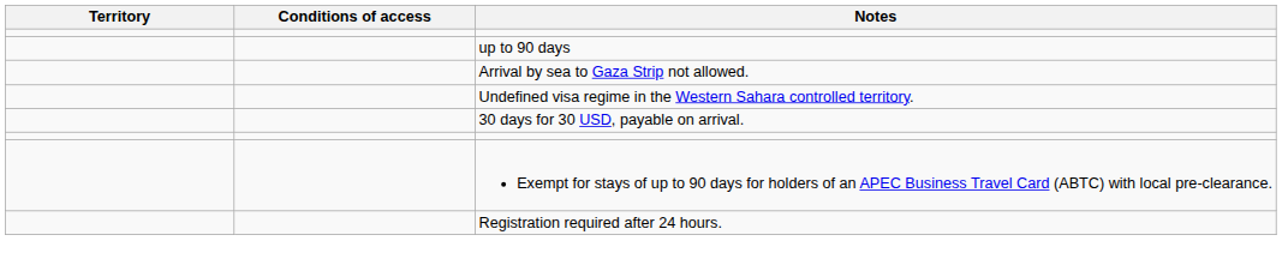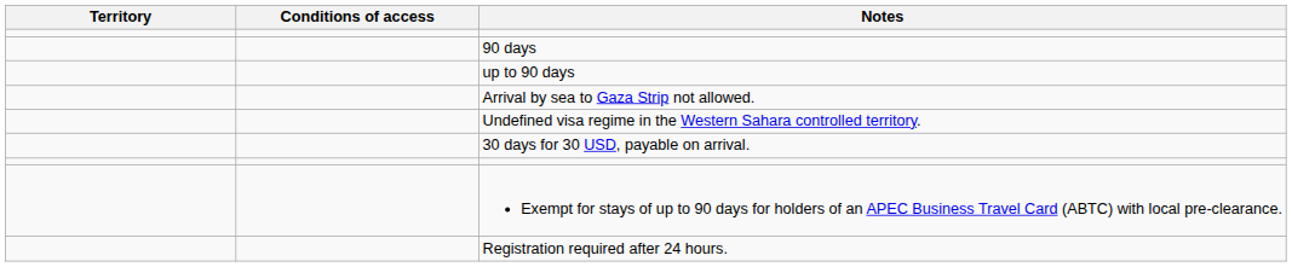 <table class="wikitable" style="text-align: left; table-layout: fixed;">
 <tr>
 <th style="width:18%;">Territory</th>
 <th style="width:19%;">Conditions of access</th>
 <th>Notes</th>
 </tr>
 <tr>
 <td></td>
 <td></td>
 <td></td>
+</tr>
+<tr>
+<td></td>
+<td></td>
+<td>90 days</td>
 </tr>
 <tr>
 <td></td>
 <td></td>
 <td>up to 90 days</td>
 </tr>
 <tr>
 <td></td>
 <td></td>
 <td>Arrival by sea to <a href='#'>Gaza Strip</a> not allowed.</td>
 </tr>
 <tr>
 <td></td>
 <td></td>
 <td>Undefined visa regime in the <a href='#'>Western Sahara controlled territory</a>.</td>
 </tr>
 <tr>
 <td></td>
 <td></td>
 <td>30 days for 30 <a href='#'>USD</a>, payable on arrival.</td>
 </tr>
 <tr>
 <td></td>
 <td></td>
 <td></td>
 </tr>
 <tr>
 <td></td>
 <td></td>
 <td><br><ul><li>Exempt for stays of up to 90 days for holders of an <a href='#'>APEC Business Travel Card</a> (ABTC) with local pre-clearance.</li></ul></td>
 </tr>
 <tr>
 <td></td>
 <td></td>
 <td>Registration required after 24 hours.</td>
 </tr>
 </table>
